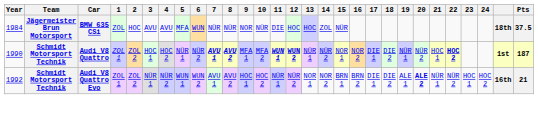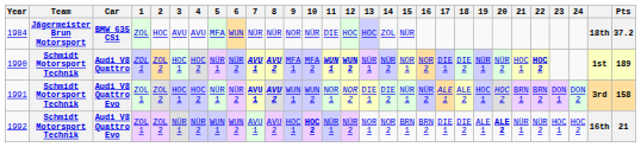 <table class="wikitable" style="text-align:center; font-size:85%;">
 <tr>
 <th>Year</th>
 <th>Team</th>
 <th>Car</th>
 <th>1</th>
 <th>2</th>
 <th>3</th>
 <th>4</th>
 <th>5</th>
 <th>6</th>
 <th>7</th>
 <th>8</th>
 <th>9</th>
 <th>10</th>
 <th>11</th>
 <th>12</th>
 <th>13</th>
 <th>14</th>
 <th>15</th>
 <th>16</th>
 <th>17</th>
 <th>18</th>
 <th>19</th>
 <th>20</th>
 <th>21</th>
 <th>22</th>
 <th>23</th>
 <th>24</th>
 <th></th>
 <th>Pts</th>
 </tr>
 <tr>
 <td><a href='#'>1984</a></td>
 <th><a href='#'>Jägermeister Brun Motorsport</a></th>
 <th><a href='#'>BMW 635 CSi</a></th>
 <td style="background:#DFFFDF;"><a href='#'>ZOL</a><br></td>
 <td><a href='#'>HOC</a></td>
 <td><a href='#'>AVU</a></td>
 <td><a href='#'>AVU</a></td>
 <td style="background:#DFFFDF;"><a href='#'>MFA</a><br></td>
 <td style="background:#FFDF9F;"><a href='#'>WUN</a><br></td>
 <td><a href='#'>NÜR</a></td>
 <td><a href='#'>NÜR</a></td>
 <td><a href='#'>NOR</a></td>
 <td><a href='#'>NÜR</a></td>
 <td><a href='#'>DIE</a></td>
 <td style="background:#DFFFDF;"><a href='#'>HOC</a><br></td>
 <td style="background:#CFCFFF;"><a href='#'>HOC</a><br></td>
 <td><a href='#'>ZOL</a></td>
 <td><a href='#'>NÜR</a></td>
 <td></td>
 <td></td>
 <td></td>
 <td></td>
 <td></td>
 <td></td>
 <td></td>
 <td></td>
 <td></td>
 <th>18th</th>
-<th>37.5</th>
+<th>37.2</th>
 </tr>
 <tr>
 <td><a href='#'>1990</a></td>
 <th><a href='#'>Schmidt Motorsport Technik</a></th>
 <th><a href='#'>Audi V8 Quattro</a></th>
 <td style="background:#CFCFFF;"><em><a href='#'>ZOL<br>1</a></em><br></td>
 <td style="background:#FFDF9F;"><a href='#'>ZOL<br>2</a><br></td>
 <td style="background:#DFFFDF;"><a href='#'>HOC<br>1</a><br></td>
 <td style="background:#DFDFDF;"><a href='#'>HOC<br>2</a><br></td>
 <td style="background:#EFCFFF;"><a href='#'>NÜR<br>1</a><br></td>
 <td style="background:#CFCFFF;"><a href='#'>NÜR<br>2</a><br></td>
 <td style="background:#FBFFBF;"><strong><em><a href='#'>AVU<br>1</a></em></strong><br></td>
 <td style="background:#FBFFBF;"><strong><em><a href='#'>AVU<br>2</a></em></strong><br></td>
 <td style="background:#CFCFFF;"><a href='#'>MFA<br>1</a><br></td>
 <td style="background:#CFCFFF;"><a href='#'>MFA<br>2</a><br></td>
 <td style="background:#FBFFBF;"><strong><em><a href='#'>WUN<br>1</a></em></strong><br></td>
 <td style="background:#FBFFBF;"><strong><a href='#'>WUN<br>2</a></strong><br></td>
 <td style="background:#EFCFFF;"><a href='#'>NÜR<br>1</a><br></td>
 <td style="background:#CFCFFF;"><a href='#'>NÜR<br>2</a><br></td>
 <td style="background:#FBFFBF;"><a href='#'>NOR<br>1</a><br></td>
 <td style="background:#FFDF9F;"><a href='#'>NOR<br>2</a><br></td>
 <td style="background:#CFCFFF;"><a href='#'>DIE<br>1</a><br></td>
 <td style="background:#DFFFDF;"><a href='#'>DIE<br>2</a><br></td>
 <td style="background:#CFCFFF;"><a href='#'>NÜR<br>1</a><br></td>
 <td style="background:#DFFFDF;"><a href='#'>NÜR<br>2</a><br></td>
 <td style="background:#FBFFBF;"><a href='#'>HOC<br>1</a><br></td>
 <td style="background:#FBFFBF;"><strong><a href='#'>HOC<br>2</a></strong><br></td>
 <td></td>
 <td></td>
 <th style="background:#FBFFBF;">1st</th>
-<th style="background:#FBFFBF;">187</th>
+<th style="background:#FBFFBF;">189</th>
+</tr>
+<tr>
+<td><a href='#'>1991</a></td>
+<th><a href='#'>Schmidt Motorsport Technik</a></th>
+<th><a href='#'>Audi V8 Quattro Evo</a></th>
+<td style="background:#DFFFDF;"><a href='#'>ZOL<br>1</a><br></td>
+<td style="background:#DFDFDF;"><a href='#'>ZOL<br>2</a><br></td>
+<td style="background:#CFCFFF;"><a href='#'>HOC<br>1</a><br></td>
+<td style="background:#CFCFFF;"><a href='#'>HOC<br>2</a><br></td>
+<td style="background:#DFFFDF;"><a href='#'>NÜR<br>1</a><br></td>
+<td style="background:#EFCFFF;"><a href='#'>NÜR<br>2</a><br></td>
+<td style="background:#FBFFBF;"><strong><a href='#'>AVU<br>1</a></strong><br></td>
+<td style="background:#DFDFDF;"><strong><em><a href='#'>AVU<br>2</a></em></strong><br></td>
+<td style="background:#CFCFFF;"><a href='#'>WUN<br>1</a><br></td>
+<td style="background:#CFCFFF;"><a href='#'>WUN<br>2</a><br></td>
+<td style="background:#DFFFDF;"><a href='#'>NOR<br>1</a><br></td>
+<td style="background:#FBFFBF;"><em><a href='#'>NOR<br>2</a></em><br></td>
+<td style="background:#FBFFBF;"><a href='#'>DIE<br>1</a><br></td>
+<td style="background:#DFFFDF;"><a href='#'>DIE<br>2</a><br></td>
+<td style="background:#DFFFDF;"><a href='#'>NÜR<br>1</a><br></td>
+<td style="background:#CFCFFF;"><a href='#'>NÜR<br>2</a><br></td>
+<td style="background:#FFDF9F;"><em><a href='#'>ALE<br>1</a></em><br></td>
+<td style="background:#FBFFBF;"><a href='#'>ALE<br>2</a><br></td>
+<td style="background:#CFCFFF;"><a href='#'>HOC<br>1</a><br></td>
+<td style="background:#DFDFDF;"><em><a href='#'>HOC<br>2</a></em><br></td>
+<td style="background:#EFCFFF;"><a href='#'>BRN<br>1</a><br></td>
+<td style="background:#EFCFFF;"><a href='#'>BRN<br>2</a><br></td>
+<td style="background:#EFCFFF;"><a href='#'>DON<br>1</a><br></td>
+<td style="background:#DFFFDF;"><a href='#'>DON<br>2</a><br></td>
+<th style="background:#FFDF9F;">3rd</th>
+<th style="background:#FFDF9F;">158</th>
 </tr>
 <tr>
 <td><a href='#'>1992</a></td>
 <th><a href='#'>Schmidt Motorsport Technik</a></th>
 <th><a href='#'>Audi V8 Quattro Evo</a></th>
 <td style="background:#EFCFFF;"><a href='#'>ZOL<br>1</a><br></td>
 <td style="background:#EFCFFF;"><a href='#'>ZOL<br>2</a><br></td>
 <td style="background:#DFDFDF;"><a href='#'>NÜR<br>1</a><br></td>
 <td style="background:#CFCFFF;"><a href='#'>NÜR<br>2</a><br></td>
 <td style="background:#CFCFFF;"><a href='#'>WUN<br>1</a><br></td>
 <td style="background:#EFCFFF;"><a href='#'>WUN<br>2</a><br></td>
 <td style="background:#DFFFDF;"><a href='#'>AVU<br>1</a><br></td>
 <td style="background:#EFCFFF;"><a href='#'>AVU<br>2</a><br></td>
 <td style="background:#CFCFFF;"><a href='#'>HOC<br>1</a><br></td>
-<td style="background:#EFCFFF;"><a href='#'>HOC<br>2</a><br></td>
+<td style="background:#EFCFFF;"><strong><a href='#'>HOC<br>2</a><br></strong></td>
 <td style="background:#CFCFFF;"><a href='#'>NÜR<br>1</a><br></td>
 <td style="background:#EFCFFF;"><a href='#'>NÜR<br>2</a><br></td>
 <td><a href='#'>NOR<br>1</a></td>
 <td><a href='#'>NOR<br>2</a></td>
 <td><a href='#'>BRN<br>1</a></td>
 <td><a href='#'>BRN<br>2</a></td>
 <td><a href='#'>DIE<br>1</a></td>
 <td><a href='#'>DIE<br>2</a></td>
 <td><a href='#'>ALE<br>1</a></td>
 <td><strong><a href='#'>ALE<br>2</a></strong></td>
 <td><a href='#'>NÜR<br>1</a></td>
 <td><a href='#'>NÜR<br>2</a></td>
 <td><a href='#'>HOC<br>1</a></td>
 <td><a href='#'>HOC<br>2</a></td>
 <th>16th</th>
 <th>21</th>
 </tr>
 </table>
